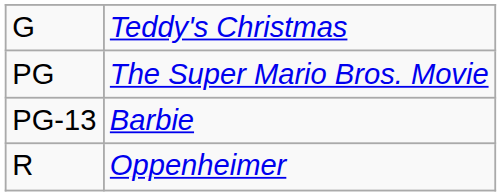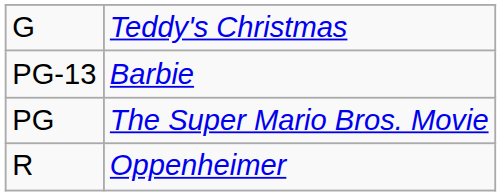 <table class="wikitable sortable" style="margin:auto; margin:auto;">
 <tr>
 <td>G</td>
 <td><em><a href='#'>Teddy's Christmas</a></em></td>
 </tr>
 <tr>
+<td>PG-13</td>
+<td><em><a href='#'>Barbie</a></em></td>
+</tr>
+<tr>
 <td>PG</td>
 <td><em><a href='#'>The Super Mario Bros. Movie</a></em></td>
-</tr>
-<tr>
-<td>PG-13</td>
-<td><em><a href='#'>Barbie</a></em></td>
 </tr>
 <tr>
 <td>R</td>
 <td><em><a href='#'>Oppenheimer</a></em></td>
 </tr>
 </table>
